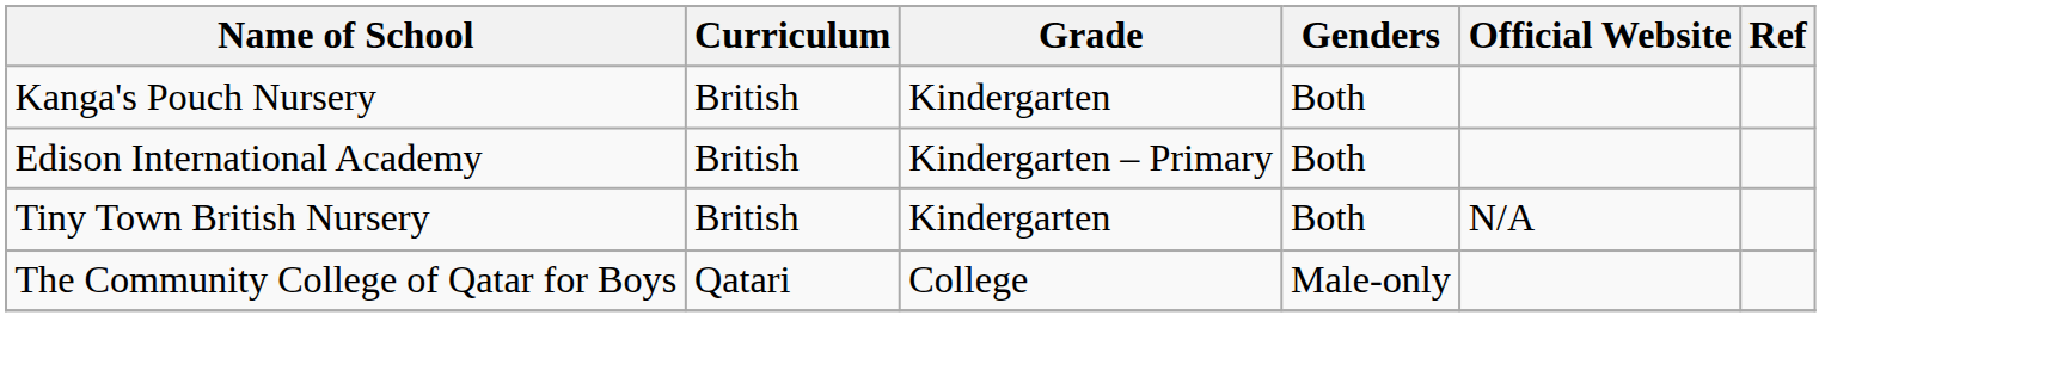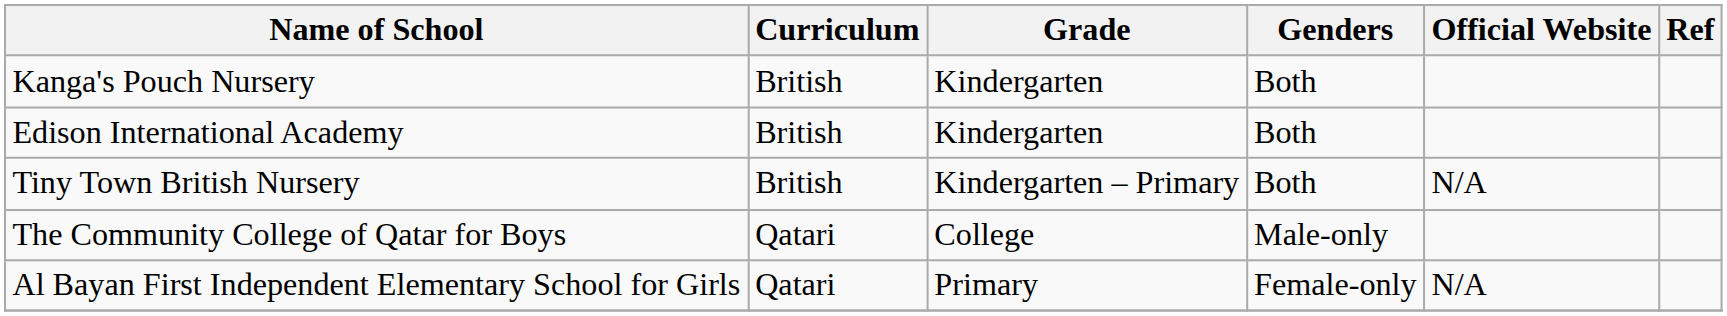 <table class="wikitable">
 <tr>
 <th>Name of School</th>
 <th>Curriculum</th>
 <th>Grade</th>
 <th>Genders</th>
 <th>Official Website</th>
 <th>Ref</th>
 </tr>
 <tr>
 <td>Kanga's Pouch Nursery</td>
 <td>British</td>
 <td>Kindergarten</td>
 <td>Both</td>
 <td></td>
 <td></td>
 </tr>
 <tr>
 <td>Edison International Academy</td>
 <td>British</td>
-<td>Kindergarten – Primary</td>
+<td>Kindergarten</td>
 <td>Both</td>
 <td></td>
 <td></td>
 </tr>
 <tr>
 <td>Tiny Town British Nursery</td>
 <td>British</td>
-<td>Kindergarten</td>
+<td>Kindergarten – Primary</td>
 <td>Both</td>
 <td>N/A</td>
 <td></td>
 </tr>
 <tr>
 <td>The Community College of Qatar for Boys</td>
 <td>Qatari</td>
 <td>College</td>
 <td>Male-only</td>
 <td></td>
 <td></td>
 </tr>
 <tr>
+<td>Al Bayan First Independent Elementary School for Girls</td>
+<td>Qatari</td>
+<td>Primary</td>
+<td>Female-only</td>
+<td>N/A</td>
+<td></td>
+</tr>
+<tr>
 </tr>
 </table>
